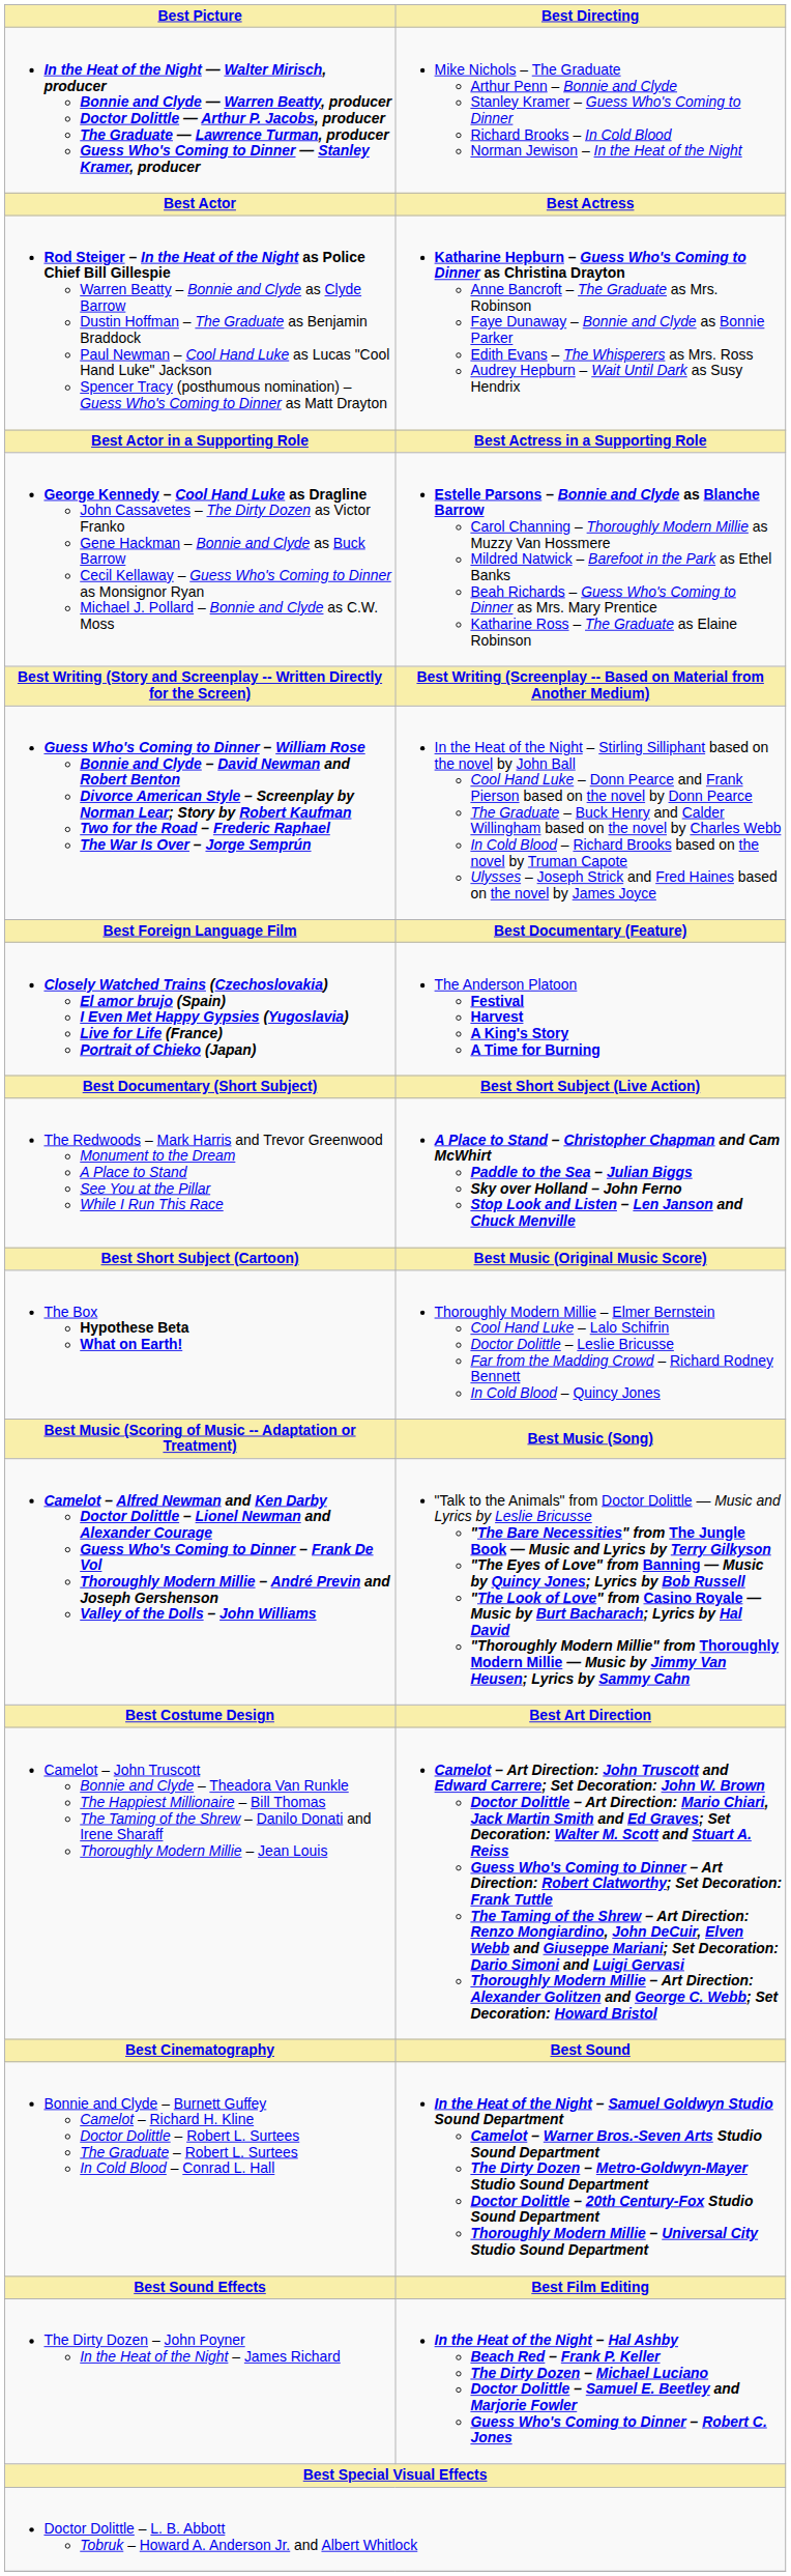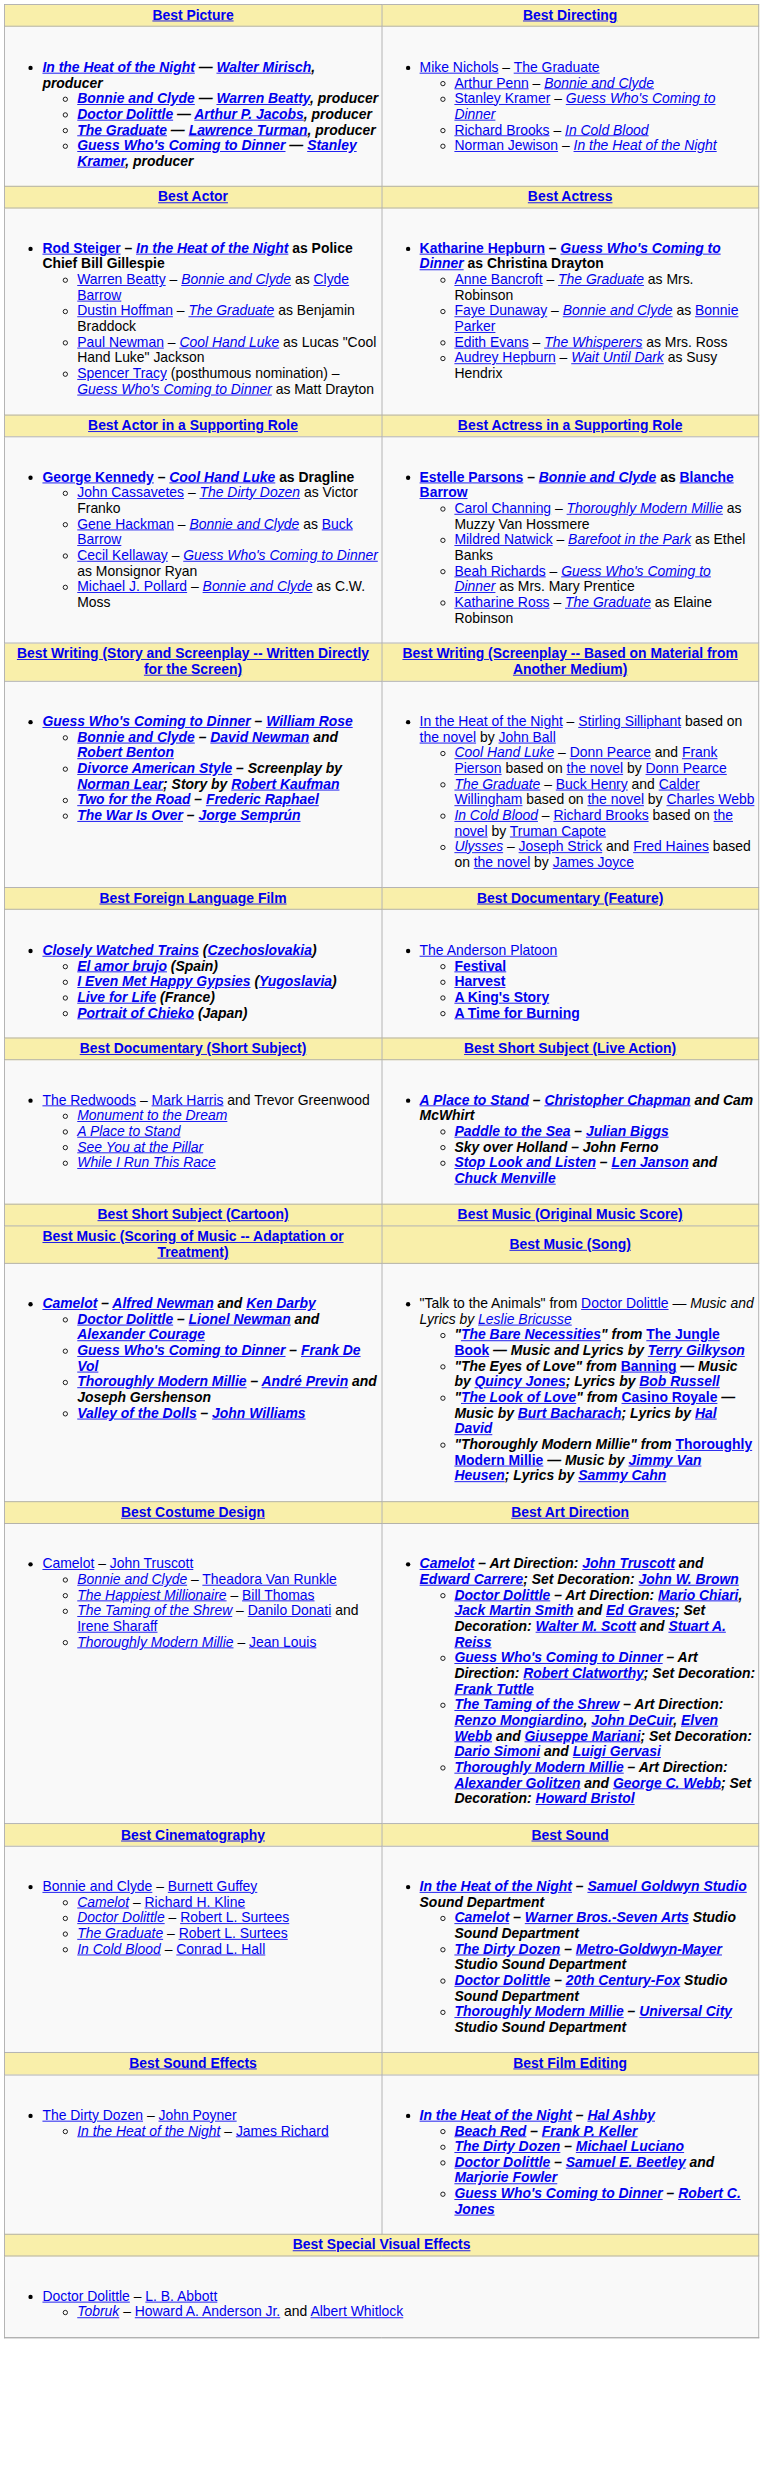 <table class=wikitable>
 <tr>
 <th style="background:#F9EFAA; width:50%"><a href='#'>Best Picture</a></th>
 <th style="background:#F9EFAA; width:50%"><a href='#'>Best Directing</a></th>
 </tr>
 <tr>
 <td valign="top"><br><ul><li><strong><em><a href='#'>In the Heat of the Night</a><em> — <a href='#'>Walter Mirisch</a>, producer<strong><ul><li></em><a href='#'>Bonnie and Clyde</a><em> — <a href='#'>Warren Beatty</a>, producer</li><li></em><a href='#'>Doctor Dolittle</a><em> — <a href='#'>Arthur P. Jacobs</a>, producer</li><li></em><a href='#'>The Graduate</a><em> — <a href='#'>Lawrence Turman</a>, producer</li><li></em><a href='#'>Guess Who's Coming to Dinner</a><em> — <a href='#'>Stanley Kramer</a>, producer</li></ul></li></ul></td>
 <td valign="top"><br><ul><li></strong><a href='#'>Mike Nichols</a> – </em><a href='#'>The Graduate</a></em></strong><ul><li><a href='#'>Arthur Penn</a> – <em><a href='#'>Bonnie and Clyde</a></em></li><li><a href='#'>Stanley Kramer</a> – <em><a href='#'>Guess Who's Coming to Dinner</a></em></li><li><a href='#'>Richard Brooks</a> – <em><a href='#'>In Cold Blood</a></em></li><li><a href='#'>Norman Jewison</a> – <em><a href='#'>In the Heat of the Night</a></em></li></ul></li></ul></td>
 </tr>
 <tr>
 <th style="background:#F9EFAA"><a href='#'>Best Actor</a></th>
 <th style="background:#F9EFAA"><a href='#'>Best Actress</a></th>
 </tr>
 <tr>
 <td valign="top"><br><ul><li><strong><a href='#'>Rod Steiger</a> – <em><a href='#'>In the Heat of the Night</a></em> as Police Chief Bill Gillespie</strong><ul><li><a href='#'>Warren Beatty</a> – <em><a href='#'>Bonnie and Clyde</a></em> as <a href='#'>Clyde Barrow</a></li><li><a href='#'>Dustin Hoffman</a> – <em><a href='#'>The Graduate</a></em> as Benjamin Braddock</li><li><a href='#'>Paul Newman</a> – <em><a href='#'>Cool Hand Luke</a></em> as Lucas "Cool Hand Luke" Jackson</li><li><a href='#'>Spencer Tracy</a> (posthumous nomination) – <em><a href='#'>Guess Who's Coming to Dinner</a></em> as Matt Drayton</li></ul></li></ul></td>
 <td valign="top"><br><ul><li><strong><a href='#'>Katharine Hepburn</a> – <em><a href='#'>Guess Who's Coming to Dinner</a></em> as Christina Drayton</strong><ul><li><a href='#'>Anne Bancroft</a> – <em><a href='#'>The Graduate</a></em> as Mrs. Robinson</li><li><a href='#'>Faye Dunaway</a> – <em><a href='#'>Bonnie and Clyde</a></em> as <a href='#'>Bonnie Parker</a></li><li><a href='#'>Edith Evans</a> – <em><a href='#'>The Whisperers</a></em> as Mrs. Ross</li><li><a href='#'>Audrey Hepburn</a> – <em><a href='#'>Wait Until Dark</a></em> as Susy Hendrix</li></ul></li></ul></td>
 </tr>
 <tr>
 <th style="background:#F9EFAA"><a href='#'>Best Actor in a Supporting Role</a></th>
 <th style="background:#F9EFAA"><a href='#'>Best Actress in a Supporting Role</a></th>
 </tr>
 <tr>
 <td valign="top"><br><ul><li><strong><a href='#'>George Kennedy</a> – <em><a href='#'>Cool Hand Luke</a></em> as Dragline</strong><ul><li><a href='#'>John Cassavetes</a> – <em><a href='#'>The Dirty Dozen</a></em> as Victor Franko</li><li><a href='#'>Gene Hackman</a> – <em><a href='#'>Bonnie and Clyde</a></em> as <a href='#'>Buck Barrow</a></li><li><a href='#'>Cecil Kellaway</a> – <em><a href='#'>Guess Who's Coming to Dinner</a></em> as Monsignor Ryan</li><li><a href='#'>Michael J. Pollard</a> – <em><a href='#'>Bonnie and Clyde</a></em> as C.W. Moss</li></ul></li></ul></td>
 <td valign="top"><br><ul><li><strong><a href='#'>Estelle Parsons</a> – <em><a href='#'>Bonnie and Clyde</a></em> as <a href='#'>Blanche Barrow</a></strong><ul><li><a href='#'>Carol Channing</a> – <em><a href='#'>Thoroughly Modern Millie</a></em> as Muzzy Van Hossmere</li><li><a href='#'>Mildred Natwick</a> – <em><a href='#'>Barefoot in the Park</a></em> as Ethel Banks</li><li><a href='#'>Beah Richards</a> – <em><a href='#'>Guess Who's Coming to Dinner</a></em> as Mrs. Mary Prentice</li><li><a href='#'>Katharine Ross</a> – <em><a href='#'>The Graduate</a></em> as Elaine Robinson</li></ul></li></ul></td>
 </tr>
 <tr>
 <th style="background:#F9EFAA"><a href='#'>Best Writing (Story and Screenplay -- Written Directly for the Screen)</a></th>
 <th style="background:#F9EFAA"><a href='#'>Best Writing (Screenplay -- Based on Material from Another Medium)</a></th>
 </tr>
 <tr>
 <td valign="top"><br><ul><li><strong><em><a href='#'>Guess Who's Coming to Dinner</a><em> – <a href='#'>William Rose</a><strong><ul><li></em><a href='#'>Bonnie and Clyde</a><em> – <a href='#'>David Newman</a> and <a href='#'>Robert Benton</a></li><li></em><a href='#'>Divorce American Style</a><em> – Screenplay by <a href='#'>Norman Lear</a>; Story by <a href='#'>Robert Kaufman</a></li><li></em><a href='#'>Two for the Road</a><em> – <a href='#'>Frederic Raphael</a></li><li></em><a href='#'>The War Is Over</a><em> – <a href='#'>Jorge Semprún</a></li></ul></li></ul></td>
 <td valign="top"><br><ul><li></em></strong><a href='#'>In the Heat of the Night</a></em> – <a href='#'>Stirling Silliphant</a> based on <a href='#'>the novel</a> by <a href='#'>John Ball</a></strong> <ul><li><em><a href='#'>Cool Hand Luke</a></em> – <a href='#'>Donn Pearce</a> and <a href='#'>Frank Pierson</a> based on <a href='#'>the novel</a> by <a href='#'>Donn Pearce</a></li><li><em><a href='#'>The Graduate</a></em> – <a href='#'>Buck Henry</a> and <a href='#'>Calder Willingham</a> based on <a href='#'>the novel</a> by <a href='#'>Charles Webb</a></li><li><em><a href='#'>In Cold Blood</a></em> – <a href='#'>Richard Brooks</a> based on <a href='#'>the novel</a> by <a href='#'>Truman Capote</a></li><li><em><a href='#'>Ulysses</a></em> – <a href='#'>Joseph Strick</a> and <a href='#'>Fred Haines</a> based on <a href='#'>the novel</a> by <a href='#'>James Joyce</a></li></ul></li></ul></td>
 </tr>
 <tr>
 <th style="background:#F9EFAA"><a href='#'>Best Foreign Language Film</a></th>
 <th style="background:#F9EFAA"><a href='#'>Best Documentary (Feature)</a></th>
 </tr>
 <tr>
 <td valign="top"><br><ul><li><strong><em><a href='#'>Closely Watched Trains</a><em> (<a href='#'>Czechoslovakia</a>)<strong><ul><li></em><a href='#'>El amor brujo</a><em> (Spain)</li><li></em><a href='#'>I Even Met Happy Gypsies</a><em> (<a href='#'>Yugoslavia</a>)</li><li></em><a href='#'>Live for Life</a><em> (France)</li><li></em><a href='#'>Portrait of Chieko</a><em> (Japan)</li></ul></li></ul></td>
 <td valign="top"><br><ul><li></em></strong><a href='#'>The Anderson Platoon</a><strong><em><ul><li></em><a href='#'>Festival</a><em></li><li></em><a href='#'>Harvest</a><em></li><li></em><a href='#'>A King's Story</a><em></li><li></em><a href='#'>A Time for Burning</a><em></li></ul></li></ul></td>
 </tr>
 <tr>
 <th style="background:#F9EFAA"><a href='#'>Best Documentary (Short Subject)</a></th>
 <th style="background:#F9EFAA"><a href='#'>Best Short Subject (Live Action)</a></th>
 </tr>
 <tr>
 <td valign="top"><br><ul><li></em></strong><a href='#'>The Redwoods</a></em> – <a href='#'>Mark Harris</a> and Trevor Greenwood</strong><ul><li><em><a href='#'>Monument to the Dream</a></em></li><li><em><a href='#'>A Place to Stand</a></em></li><li><em><a href='#'>See You at the Pillar</a></em></li><li><em><a href='#'>While I Run This Race</a></em></li></ul></li></ul></td>
 <td valign="top"><br><ul><li><strong><em><a href='#'>A Place to Stand</a><em> – <a href='#'>Christopher Chapman</a> and Cam McWhirt<strong><ul><li></em><a href='#'>Paddle to the Sea</a><em> – <a href='#'>Julian Biggs</a></li><li></em>Sky over Holland<em> – John Ferno</li><li></em><a href='#'>Stop Look and Listen</a><em> – <a href='#'>Len Janson</a> and <a href='#'>Chuck Menville</a></li></ul></li></ul></td>
 </tr>
 <tr>
 <th style="background:#F9EFAA"><a href='#'>Best Short Subject (Cartoon)</a></th>
 <th style="background:#F9EFAA"><a href='#'>Best Music (Original Music Score)</a></th>
 </tr>
 <tr>
-<td valign="top"><br><ul><li></em></strong><a href='#'>The Box</a><strong><em><ul><li></em>Hypothese Beta<em></li><li></em><a href='#'>What on Earth!</a><em></li></ul></li></ul></td>
-<td valign="top"><br><ul><li></em></strong><a href='#'>Thoroughly Modern Millie</a></em> – <a href='#'>Elmer Bernstein</a></strong><ul><li><em><a href='#'>Cool Hand Luke</a></em> – <a href='#'>Lalo Schifrin</a></li><li><em><a href='#'>Doctor Dolittle</a></em> – <a href='#'>Leslie Bricusse</a></li><li><em><a href='#'>Far from the Madding Crowd</a></em> – <a href='#'>Richard Rodney Bennett</a></li><li><em><a href='#'>In Cold Blood</a></em> – <a href='#'>Quincy Jones</a></li></ul></li></ul></td>
-</tr>
-<tr>
 <th style="background:#F9EFAA"><a href='#'>Best Music (Scoring of Music -- Adaptation or Treatment)</a></th>
 <th style="background:#F9EFAA"><a href='#'>Best Music (Song)</a></th>
 </tr>
 <tr>
 <td valign="top"><br><ul><li><strong><em><a href='#'>Camelot</a><em> – <a href='#'>Alfred Newman</a> and <a href='#'>Ken Darby</a><strong><ul><li></em><a href='#'>Doctor Dolittle</a><em> – <a href='#'>Lionel Newman</a> and <a href='#'>Alexander Courage</a></li><li></em><a href='#'>Guess Who's Coming to Dinner</a><em> – <a href='#'>Frank De Vol</a></li><li></em><a href='#'>Thoroughly Modern Millie</a><em> – <a href='#'>André Previn</a> and Joseph Gershenson</li><li></em><a href='#'>Valley of the Dolls</a><em> – <a href='#'>John Williams</a></li></ul></li></ul></td>
 <td valign="top"><br><ul><li></strong>"Talk to the Animals" from </em><a href='#'>Doctor Dolittle</a><em> — Music and Lyrics by <a href='#'>Leslie Bricusse</a><strong><ul><li>"<a href='#'>The Bare Necessities</a>" from </em><a href='#'>The Jungle Book</a><em> — Music and Lyrics by <a href='#'>Terry Gilkyson</a></li><li>"The Eyes of Love" from </em><a href='#'>Banning</a><em> — Music by <a href='#'>Quincy Jones</a>; Lyrics by <a href='#'>Bob Russell</a></li><li>"<a href='#'>The Look of Love</a>" from </em><a href='#'>Casino Royale</a><em> — Music by <a href='#'>Burt Bacharach</a>; Lyrics by <a href='#'>Hal David</a></li><li>"Thoroughly Modern Millie" from </em><a href='#'>Thoroughly Modern Millie</a><em> — Music by <a href='#'>Jimmy Van Heusen</a>; Lyrics by <a href='#'>Sammy Cahn</a></li></ul></li></ul></td>
 </tr>
 <tr>
 <th style="background:#F9EFAA"><a href='#'>Best Costume Design</a></th>
 <th style="background:#F9EFAA"><a href='#'>Best Art Direction</a></th>
 </tr>
 <tr>
 <td valign="top"><br><ul><li></em></strong><a href='#'>Camelot</a></em> – <a href='#'>John Truscott</a></strong><ul><li><em><a href='#'>Bonnie and Clyde</a></em> – <a href='#'>Theadora Van Runkle</a></li><li><em><a href='#'>The Happiest Millionaire</a></em> – <a href='#'>Bill Thomas</a></li><li><em><a href='#'>The Taming of the Shrew</a></em> – <a href='#'>Danilo Donati</a> and <a href='#'>Irene Sharaff</a></li><li><em><a href='#'>Thoroughly Modern Millie</a></em> – <a href='#'>Jean Louis</a></li></ul></li></ul></td>
 <td valign="top"><br><ul><li><strong><em><a href='#'>Camelot</a><em> – Art Direction: <a href='#'>John Truscott</a> and <a href='#'>Edward Carrere</a>; Set Decoration: <a href='#'>John W. Brown</a><strong><ul><li></em><a href='#'>Doctor Dolittle</a><em> – Art Direction: <a href='#'>Mario Chiari</a>, <a href='#'>Jack Martin Smith</a> and <a href='#'>Ed Graves</a>; Set Decoration: <a href='#'>Walter M. Scott</a> and <a href='#'>Stuart A. Reiss</a></li><li></em><a href='#'>Guess Who's Coming to Dinner</a><em> – Art Direction: <a href='#'>Robert Clatworthy</a>; Set Decoration: <a href='#'>Frank Tuttle</a></li><li></em><a href='#'>The Taming of the Shrew</a><em> – Art Direction: <a href='#'>Renzo Mongiardino</a>, <a href='#'>John DeCuir</a>, <a href='#'>Elven Webb</a> and <a href='#'>Giuseppe Mariani</a>; Set Decoration: <a href='#'>Dario Simoni</a> and <a href='#'>Luigi Gervasi</a></li><li></em><a href='#'>Thoroughly Modern Millie</a><em> – Art Direction: <a href='#'>Alexander Golitzen</a> and <a href='#'>George C. Webb</a>; Set Decoration: <a href='#'>Howard Bristol</a></li></ul></li></ul></td>
 </tr>
 <tr>
 <th style="background:#F9EFAA"><a href='#'>Best Cinematography</a></th>
 <th style="background:#F9EFAA"><a href='#'>Best Sound</a></th>
 </tr>
 <tr>
 <td valign="top"><br><ul><li></em></strong><a href='#'>Bonnie and Clyde</a></em> –  <a href='#'>Burnett Guffey</a></strong><ul><li><em><a href='#'>Camelot</a></em> – <a href='#'>Richard H. Kline</a></li><li><em><a href='#'>Doctor Dolittle</a></em> – <a href='#'>Robert L. Surtees</a></li><li><em><a href='#'>The Graduate</a></em> – <a href='#'>Robert L. Surtees</a></li><li><em><a href='#'>In Cold Blood</a></em> – <a href='#'>Conrad L. Hall</a></li></ul></li></ul></td>
 <td valign="top"><br><ul><li><strong><em><a href='#'>In the Heat of the Night</a><em> – <a href='#'>Samuel Goldwyn Studio</a> Sound Department<strong><ul><li></em><a href='#'>Camelot</a><em> – <a href='#'>Warner Bros.-Seven Arts</a> Studio Sound Department</li><li></em><a href='#'>The Dirty Dozen</a><em> – <a href='#'>Metro-Goldwyn-Mayer</a> Studio Sound Department</li><li></em><a href='#'>Doctor Dolittle</a><em> – <a href='#'>20th Century-Fox</a> Studio Sound Department</li><li></em><a href='#'>Thoroughly Modern Millie</a><em> – <a href='#'>Universal City</a> Studio Sound Department</li></ul></li></ul></td>
 </tr>
 <tr>
 <th style="background:#F9EFAA"><a href='#'>Best Sound Effects</a></th>
 <th style="background:#F9EFAA"><a href='#'>Best Film Editing</a></th>
 </tr>
 <tr>
 <td valign="top"><br><ul><li></em></strong><a href='#'>The Dirty Dozen</a></em> – <a href='#'>John Poyner</a></strong><ul><li><em><a href='#'>In the Heat of the Night</a></em> – <a href='#'>James Richard</a></li></ul></li></ul></td>
 <td valign="top"><br><ul><li><strong><em><a href='#'>In the Heat of the Night</a><em> – <a href='#'>Hal Ashby</a><strong><ul><li></em><a href='#'>Beach Red</a><em> – <a href='#'>Frank P. Keller</a></li><li></em><a href='#'>The Dirty Dozen</a><em> – <a href='#'>Michael Luciano</a></li><li></em><a href='#'>Doctor Dolittle</a><em> – <a href='#'>Samuel E. Beetley</a> and <a href='#'>Marjorie Fowler</a></li><li></em><a href='#'>Guess Who's Coming to Dinner</a><em> – <a href='#'>Robert C. Jones</a></li></ul></li></ul></td>
 </tr>
 <tr>
 <th colspan="2" style="background:#F9EFAA"><a href='#'>Best Special Visual Effects</a></th>
 </tr>
 <tr>
 <td colspan="2" valign="top"><br><ul><li></em></strong><a href='#'>Doctor Dolittle</a></em> – <a href='#'>L. B. Abbott</a></strong><ul><li><em><a href='#'>Tobruk</a></em> – <a href='#'>Howard A. Anderson Jr.</a> and <a href='#'>Albert Whitlock</a></li></ul></li></ul></td>
 </tr>
 <tr>
 </tr>
 </table>
